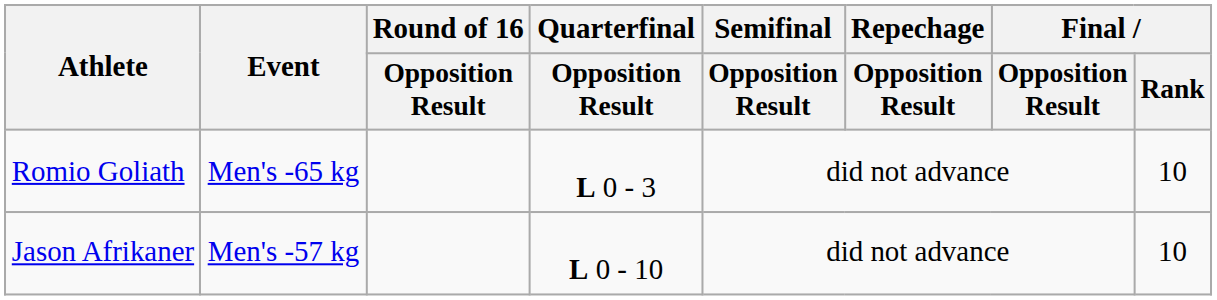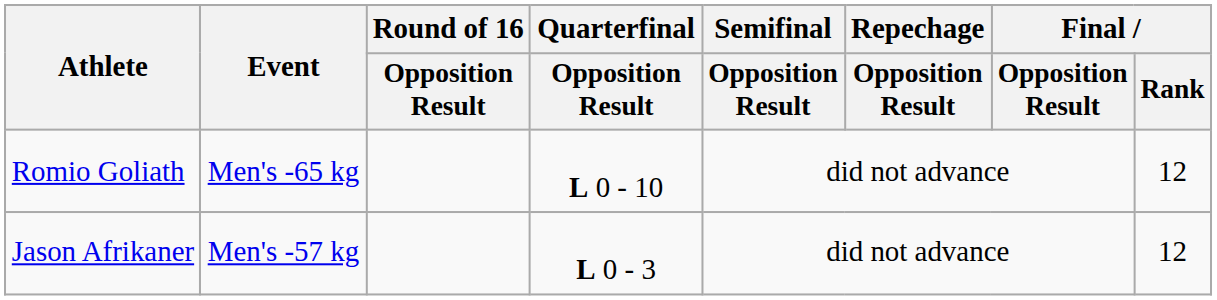 <table class="wikitable" style="font-size:90%;">
 <tr>
 <th rowspan=2>Athlete</th>
 <th rowspan=2>Event</th>
 <th>Round of 16</th>
 <th>Quarterfinal</th>
 <th>Semifinal</th>
 <th>Repechage</th>
 <th colspan=2>Final / </th>
 </tr>
 <tr style="font-size: 95%">
 <th>Opposition<br>Result</th>
 <th>Opposition<br>Result</th>
 <th>Opposition<br>Result</th>
 <th>Opposition<br>Result</th>
 <th>Opposition<br>Result</th>
 <th>Rank</th>
 </tr>
 <tr align=center>
 <td align=left><a href='#'>Romio Goliath</a></td>
 <td align=left><a href='#'>Men's -65 kg</a></td>
 <td></td>
-<td><br><strong>L</strong> 0 - 3</td>
+<td><br><strong>L</strong> 0 - 10</td>
 <td colspan=3>did not advance</td>
-<td>10</td>
+<td>12</td>
 </tr>
 <tr align=center>
 <td align=left><a href='#'>Jason Afrikaner</a></td>
 <td align=left><a href='#'>Men's -57 kg</a></td>
 <td></td>
-<td><br><strong>L</strong> 0 - 10</td>
+<td><br><strong>L</strong> 0 - 3</td>
 <td colspan=3>did not advance</td>
-<td>10</td>
+<td>12</td>
 </tr>
 </table>
